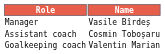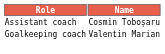 <table class="toccolours">
 <tr>
 <th style="background:#e75e4b;color:#FFFFFF;border:1px solid #4d6a7b;">Role</th>
 <th style="background:#e75e4b;color:#FFFFFF;border:1px solid #4d6a7b;">Name</th>
-</tr>
-<tr>
-<td>Manager</td>
-<td> Vasile Bîrdeș</td>
 </tr>
 <tr>
 <td>Assistant coach</td>
 <td> Cosmin Toboșaru</td>
 </tr>
 <tr>
 <td>Goalkeeping coach</td>
 <td> Valentin Marian</td>
 </tr>
 </table>
